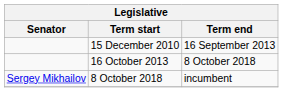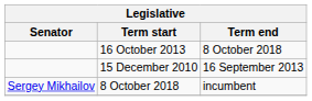 <table class="wikitable sortable">
 <tr>
 <th colspan=3>Legislative</th>
 </tr>
 <tr>
 <th>Senator</th>
 <th>Term start</th>
 <th>Term end</th>
 </tr>
 <tr>
 <td></td>
-<td>15 December 2010</td>
-<td>16 September 2013</td>
+<td>16 October 2013</td>
+<td>8 October 2018</td>
 </tr>
 <tr>
 <td></td>
-<td>16 October 2013</td>
-<td>8 October 2018</td>
+<td>15 December 2010</td>
+<td>16 September 2013</td>
 </tr>
 <tr>
 <td><a href='#'>Sergey Mikhailov</a></td>
 <td>8 October 2018</td>
 <td>incumbent</td>
 </tr>
 <tr>
 </tr>
 </table>
